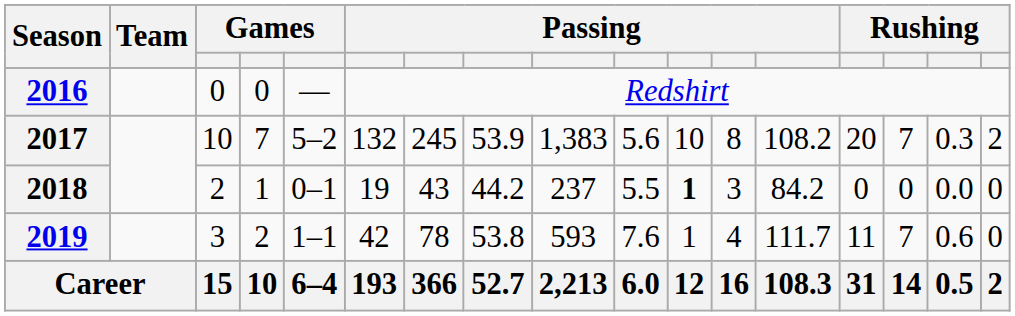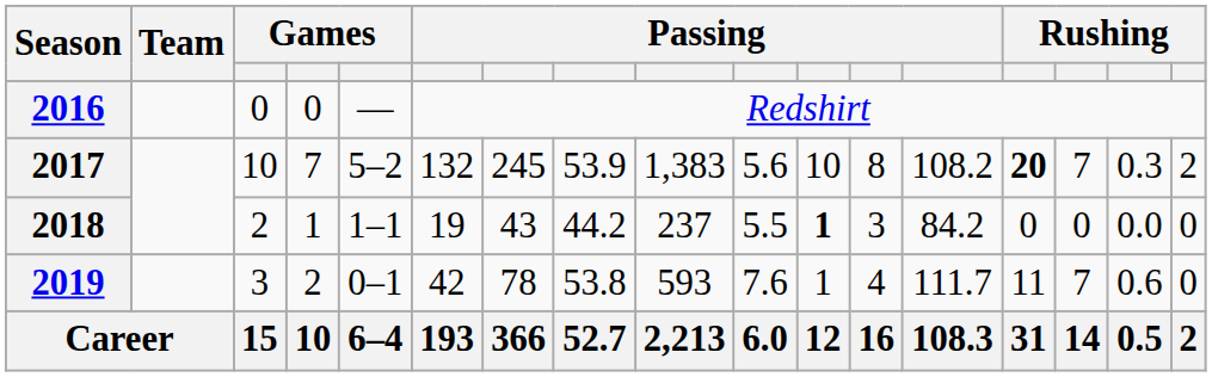 <table class="wikitable" style="text-align:center;">
 <tr>
 <th rowspan="2">Season</th>
 <th rowspan="2">Team</th>
 <th colspan="3">Games</th>
 <th colspan="8">Passing</th>
 <th colspan="4">Rushing</th>
 </tr>
 <tr>
 <th></th>
 <th></th>
 <th></th>
 <th></th>
 <th></th>
 <th></th>
 <th></th>
 <th></th>
 <th></th>
 <th></th>
 <th></th>
 <th></th>
 <th></th>
 <th></th>
 <th></th>
 </tr>
 <tr>
 <th><a href='#'>2016</a></th>
 <td style=></td>
 <td>0</td>
 <td>0</td>
 <td>—</td>
 <td colspan="12"> <em><a href='#'>Redshirt</a></em></td>
 </tr>
 <tr>
 <th>2017</th>
 <td rowspan="2" style=></td>
 <td>10</td>
 <td>7</td>
 <td>5–2</td>
 <td>132</td>
 <td>245</td>
 <td>53.9</td>
 <td>1,383</td>
 <td>5.6</td>
 <td>10</td>
 <td>8</td>
 <td>108.2</td>
-<td>20</td>
+<td><strong>20</strong></td>
 <td>7</td>
 <td>0.3</td>
 <td>2</td>
 </tr>
 <tr>
 <th>2018</th>
 <td>2</td>
 <td>1</td>
-<td>0–1</td>
+<td>1–1</td>
 <td>19</td>
 <td>43</td>
 <td>44.2</td>
 <td>237</td>
 <td>5.5</td>
 <td><strong>1</strong></td>
 <td>3</td>
 <td>84.2</td>
 <td>0</td>
 <td>0</td>
 <td>0.0</td>
 <td>0</td>
 </tr>
 <tr>
 <th><a href='#'>2019</a></th>
 <td style=></td>
 <td>3</td>
 <td>2</td>
-<td>1–1</td>
+<td>0–1</td>
 <td>42</td>
 <td>78</td>
 <td>53.8</td>
 <td>593</td>
 <td>7.6</td>
 <td>1</td>
 <td>4</td>
 <td>111.7</td>
 <td>11</td>
 <td>7</td>
 <td>0.6</td>
 <td>0</td>
 </tr>
 <tr>
 <th colspan="2">Career </th>
 <th>15</th>
 <th>10</th>
 <th>6–4</th>
 <th>193</th>
 <th>366</th>
 <th>52.7</th>
 <th>2,213</th>
 <th>6.0</th>
 <th>12</th>
 <th>16</th>
 <th>108.3</th>
 <th>31</th>
 <th>14</th>
 <th>0.5</th>
 <th>2</th>
 </tr>
 </table>
